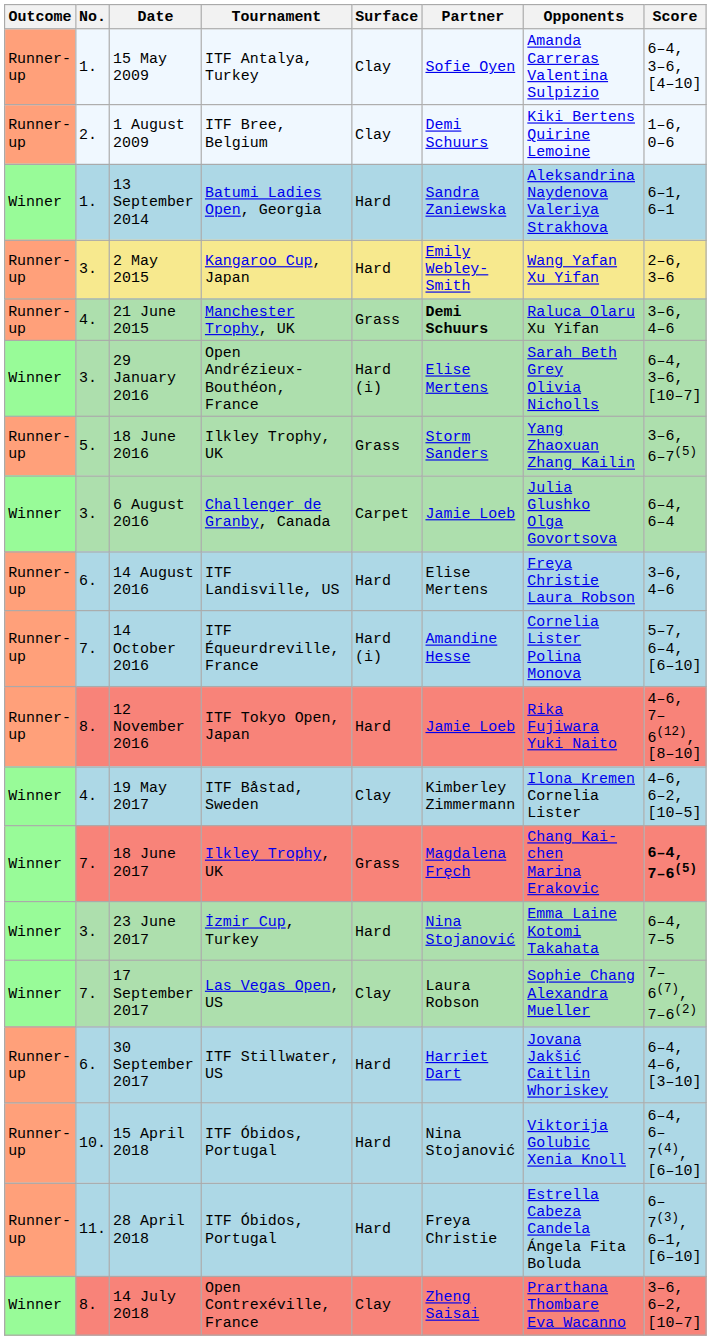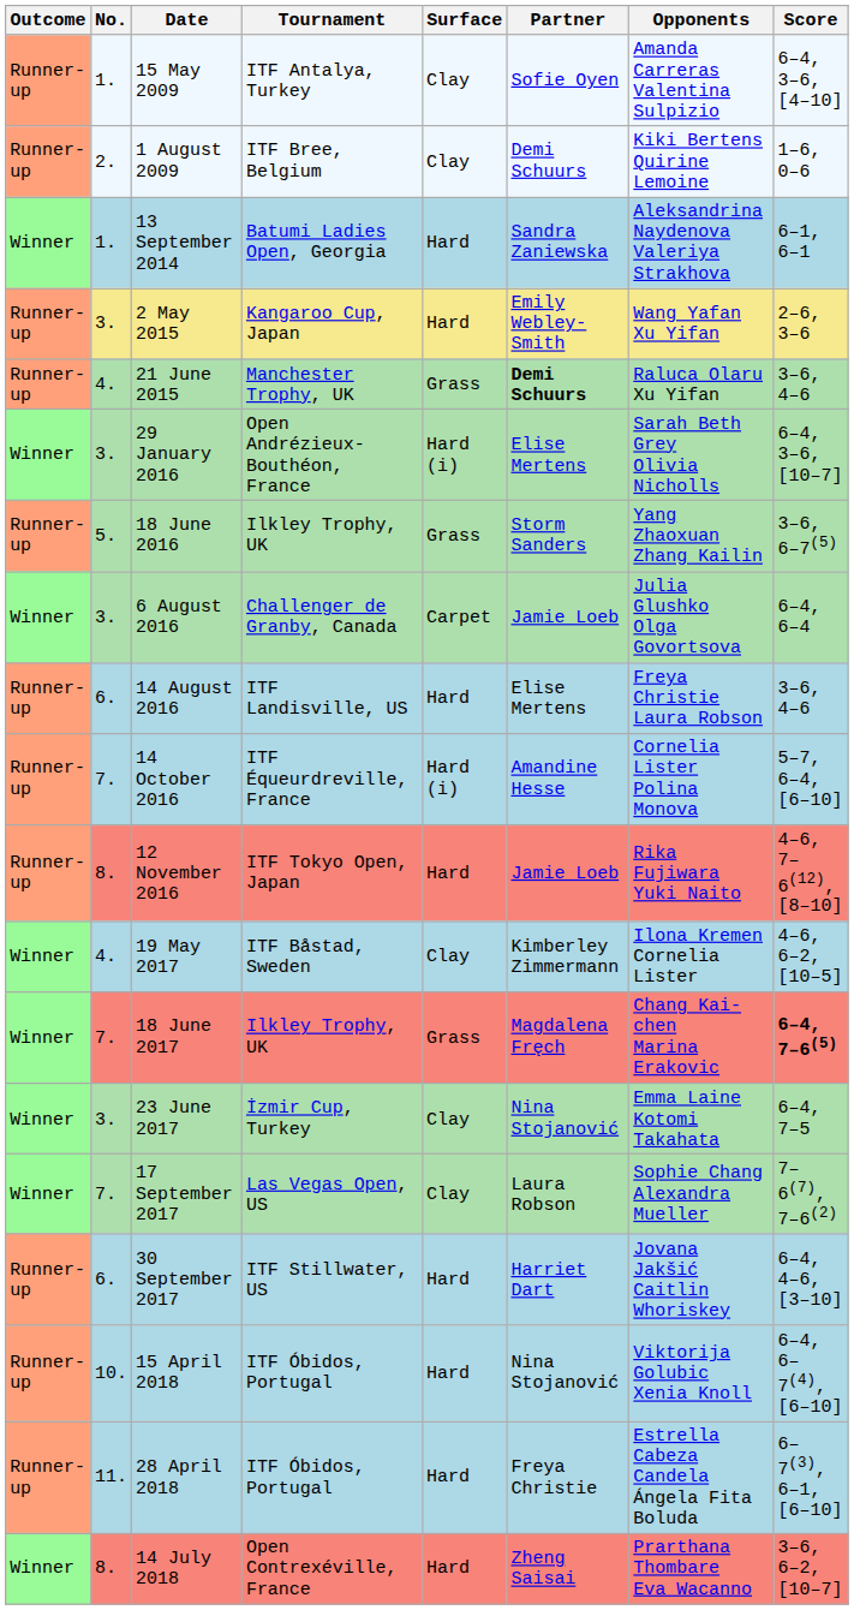 <table class="sortable wikitable">
 <tr>
 <th>Outcome</th>
 <th>No.</th>
 <th>Date</th>
 <th>Tournament</th>
 <th>Surface</th>
 <th>Partner</th>
 <th>Opponents</th>
 <th class="unsortable">Score</th>
 </tr>
 <tr style="background:#f0f8ff;">
 <td style="background:#ffa07a;">Runner-up</td>
 <td>1.</td>
 <td>15 May 2009</td>
 <td>ITF Antalya, Turkey</td>
 <td>Clay</td>
 <td> <a href='#'>Sofie Oyen</a></td>
 <td> <a href='#'>Amanda Carreras</a> <br>  <a href='#'>Valentina Sulpizio</a></td>
 <td>6–4, 3–6, [4–10]</td>
 </tr>
 <tr style="background:#f0f8ff;">
 <td style="background:#ffa07a;">Runner-up</td>
 <td>2.</td>
 <td>1 August 2009</td>
 <td>ITF Bree, Belgium</td>
 <td>Clay</td>
 <td> <a href='#'>Demi Schuurs</a></td>
 <td> <a href='#'>Kiki Bertens</a> <br>  <a href='#'>Quirine Lemoine</a></td>
 <td>1–6, 0–6</td>
 </tr>
 <tr style="background:lightblue;">
 <td style="background:#98fb98;">Winner</td>
 <td>1.</td>
 <td>13 September 2014</td>
 <td><a href='#'>Batumi Ladies Open</a>, Georgia</td>
 <td>Hard</td>
 <td> <a href='#'>Sandra Zaniewska</a></td>
 <td> <a href='#'>Aleksandrina Naydenova</a> <br>  <a href='#'>Valeriya Strakhova</a></td>
 <td>6–1, 6–1</td>
 </tr>
 <tr style="background:#f7e98e;">
 <td style="background:#ffa07a;">Runner-up</td>
 <td>3.</td>
 <td>2 May 2015</td>
 <td><a href='#'>Kangaroo Cup</a>, Japan</td>
 <td>Hard</td>
 <td> <a href='#'>Emily Webley-Smith</a></td>
 <td> <a href='#'>Wang Yafan</a> <br>  <a href='#'>Xu Yifan</a></td>
 <td>2–6, 3–6</td>
 </tr>
 <tr style="background:#addfad;">
 <td style="background:#ffa07a;">Runner-up</td>
 <td>4.</td>
 <td>21 June 2015</td>
 <td><a href='#'>Manchester Trophy</a>, UK</td>
 <td>Grass</td>
 <td><strong> Demi Schuurs</strong></td>
 <td> <a href='#'>Raluca Olaru</a> <br>  Xu Yifan</td>
 <td>3–6, 4–6</td>
 </tr>
 <tr style="background:#addfad;">
 <td style="background:#98fb98;">Winner</td>
 <td>3.</td>
 <td>29 January 2016</td>
 <td>Open Andrézieux-Bouthéon, France</td>
 <td>Hard (i)</td>
 <td> <a href='#'>Elise Mertens</a></td>
 <td> <a href='#'>Sarah Beth Grey</a> <br>  <a href='#'>Olivia Nicholls</a></td>
 <td>6–4, 3–6, [10–7]</td>
 </tr>
 <tr style="background:#addfad;">
 <td style="background:#ffa07a;">Runner-up</td>
 <td>5.</td>
 <td>18 June 2016</td>
 <td>Ilkley Trophy, UK</td>
 <td>Grass</td>
 <td> <a href='#'>Storm Sanders</a></td>
 <td> <a href='#'>Yang Zhaoxuan</a> <br>  <a href='#'>Zhang Kailin</a></td>
 <td>3–6, 6–7<sup>(5)</sup></td>
 </tr>
 <tr style="background:#addfad;">
 <td style="background:#98fb98;">Winner</td>
 <td>3.</td>
 <td>6 August 2016</td>
 <td><a href='#'>Challenger de Granby</a>, Canada</td>
 <td>Carpet</td>
 <td> <a href='#'>Jamie Loeb</a></td>
 <td> <a href='#'>Julia Glushko</a> <br>  <a href='#'>Olga Govortsova</a></td>
 <td>6–4, 6–4</td>
 </tr>
 <tr style="background:lightblue;">
 <td style="background:#ffa07a;">Runner-up</td>
 <td>6.</td>
 <td>14 August 2016</td>
 <td>ITF Landisville, US</td>
 <td>Hard</td>
 <td> Elise Mertens</td>
 <td> <a href='#'>Freya Christie</a> <br>  <a href='#'>Laura Robson</a></td>
 <td>3–6, 4–6</td>
 </tr>
 <tr style="background:lightblue;">
 <td style="background:#ffa07a;">Runner-up</td>
 <td>7.</td>
 <td>14 October 2016</td>
 <td>ITF Équeurdreville, France</td>
 <td>Hard (i)</td>
 <td> <a href='#'>Amandine Hesse</a></td>
 <td> <a href='#'>Cornelia Lister</a> <br>  <a href='#'>Polina Monova</a></td>
 <td>5–7, 6–4, [6–10]</td>
 </tr>
 <tr style="background:#f88379;">
 <td style="background:#ffa07a;">Runner-up</td>
 <td>8.</td>
 <td>12 November 2016</td>
 <td>ITF Tokyo Open, Japan</td>
 <td>Hard</td>
 <td> <a href='#'>Jamie Loeb</a></td>
 <td> <a href='#'>Rika Fujiwara</a> <br>  <a href='#'>Yuki Naito</a></td>
 <td>4–6, 7–6<sup>(12)</sup>, [8–10]</td>
 </tr>
 <tr style="background:lightblue;">
 <td style="background:#98fb98;">Winner</td>
 <td>4.</td>
 <td>19 May 2017</td>
 <td>ITF Båstad, Sweden</td>
 <td>Clay</td>
 <td> Kimberley Zimmermann</td>
 <td> <a href='#'>Ilona Kremen</a> <br>  Cornelia Lister</td>
 <td>4–6, 6–2, [10–5]</td>
 </tr>
 <tr style="background:#f88379;">
 <td style="background:#98fb98;">Winner</td>
 <td>7.</td>
 <td>18 June 2017</td>
 <td><a href='#'>Ilkley Trophy</a>, UK</td>
 <td>Grass</td>
 <td> <a href='#'>Magdalena Fręch</a></td>
 <td> <a href='#'>Chang Kai-chen</a> <br>  <a href='#'>Marina Erakovic</a></td>
 <td><strong>6–4, 7–6<sup>(5)</sup></strong></td>
 </tr>
 <tr style="background:#addfad;">
 <td style="background:#98fb98;">Winner</td>
 <td>3.</td>
 <td>23 June 2017</td>
 <td><a href='#'>İzmir Cup</a>, Turkey</td>
-<td>Hard</td>
+<td>Clay</td>
 <td> <a href='#'>Nina Stojanović</a></td>
 <td> <a href='#'>Emma Laine</a> <br>  <a href='#'>Kotomi Takahata</a></td>
 <td>6–4, 7–5</td>
 </tr>
 <tr style="background:#addfad;">
 <td style="background:#98fb98;">Winner</td>
 <td>7.</td>
 <td>17 September 2017</td>
 <td><a href='#'>Las Vegas Open</a>, US</td>
 <td>Clay</td>
 <td> Laura Robson</td>
 <td> <a href='#'>Sophie Chang</a> <br>  <a href='#'>Alexandra Mueller</a></td>
 <td>7–6<sup>(7)</sup>, 7–6<sup>(2)</sup></td>
 </tr>
 <tr style="background:lightblue;">
 <td style="background:#ffa07a;">Runner-up</td>
 <td>6.</td>
 <td>30 September 2017</td>
 <td>ITF Stillwater, US</td>
 <td>Hard</td>
 <td> <a href='#'>Harriet Dart</a></td>
 <td> <a href='#'>Jovana Jakšić</a> <br>  <a href='#'>Caitlin Whoriskey</a></td>
 <td>6–4, 4–6, [3–10]</td>
 </tr>
 <tr style="background:lightblue;">
 <td style="background:#ffa07a;">Runner-up</td>
 <td>10.</td>
 <td>15 April 2018</td>
 <td>ITF Óbidos, Portugal</td>
 <td>Hard</td>
 <td> Nina Stojanović</td>
 <td> <a href='#'>Viktorija Golubic</a> <br>  <a href='#'>Xenia Knoll</a></td>
 <td>6–4, 6–7<sup>(4)</sup>, [6–10]</td>
 </tr>
 <tr style="background:lightblue;">
 <td style="background:#ffa07a;">Runner-up</td>
 <td>11.</td>
 <td>28 April 2018</td>
 <td>ITF Óbidos, Portugal</td>
 <td>Hard</td>
 <td> Freya Christie</td>
 <td> <a href='#'>Estrella Cabeza Candela</a> <br>  Ángela Fita Boluda</td>
 <td>6–7<sup>(3)</sup>, 6–1, [6–10]</td>
 </tr>
 <tr style="background:#f88379;">
 <td style="background:#98fb98;">Winner</td>
 <td>8.</td>
 <td>14 July 2018</td>
 <td>Open Contrexéville, France</td>
-<td>Clay</td>
+<td>Hard</td>
 <td> <a href='#'>Zheng Saisai</a></td>
 <td> <a href='#'>Prarthana Thombare</a> <br>  <a href='#'>Eva Wacanno</a></td>
 <td>3–6, 6–2, [10–7]</td>
 </tr>
 </table>
